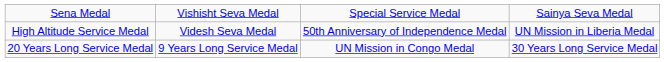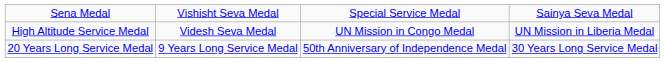 <table class="wikitable" style="margin:1em auto; text-align:center;">
 <tr>
 <td><a href='#'>Sena Medal</a></td>
 <td><a href='#'>Vishisht Seva Medal</a></td>
 <td><a href='#'>Special Service Medal</a></td>
 <td><a href='#'>Sainya Seva Medal</a></td>
 </tr>
 <tr>
 <td><a href='#'>High Altitude Service Medal</a></td>
 <td><a href='#'>Videsh Seva Medal</a></td>
-<td><a href='#'>50th Anniversary of Independence Medal</a></td>
+<td><a href='#'>UN Mission in Congo Medal</a></td>
 <td><a href='#'>UN Mission in Liberia Medal</a></td>
 </tr>
 <tr>
 <td><a href='#'>20 Years Long Service Medal</a></td>
 <td><a href='#'>9 Years Long Service Medal</a></td>
-<td><a href='#'>UN Mission in Congo Medal</a></td>
+<td><a href='#'>50th Anniversary of Independence Medal</a></td>
 <td><a href='#'>30 Years Long Service Medal</a></td>
 </tr>
 </table>
